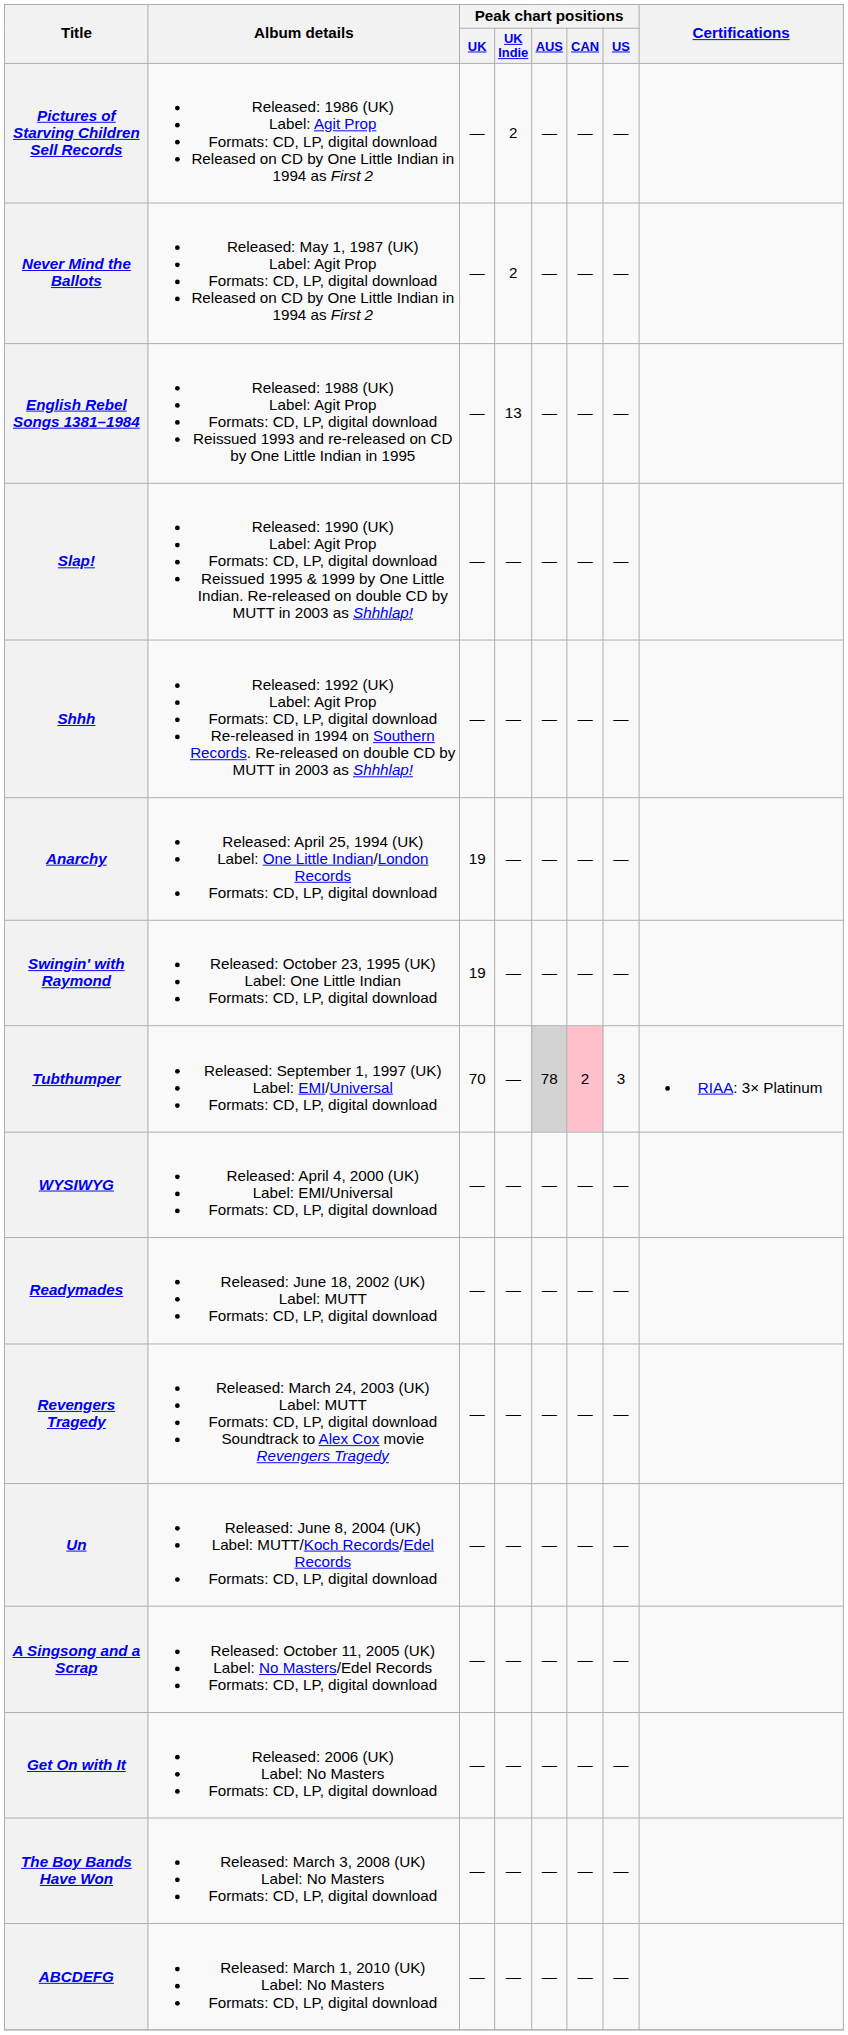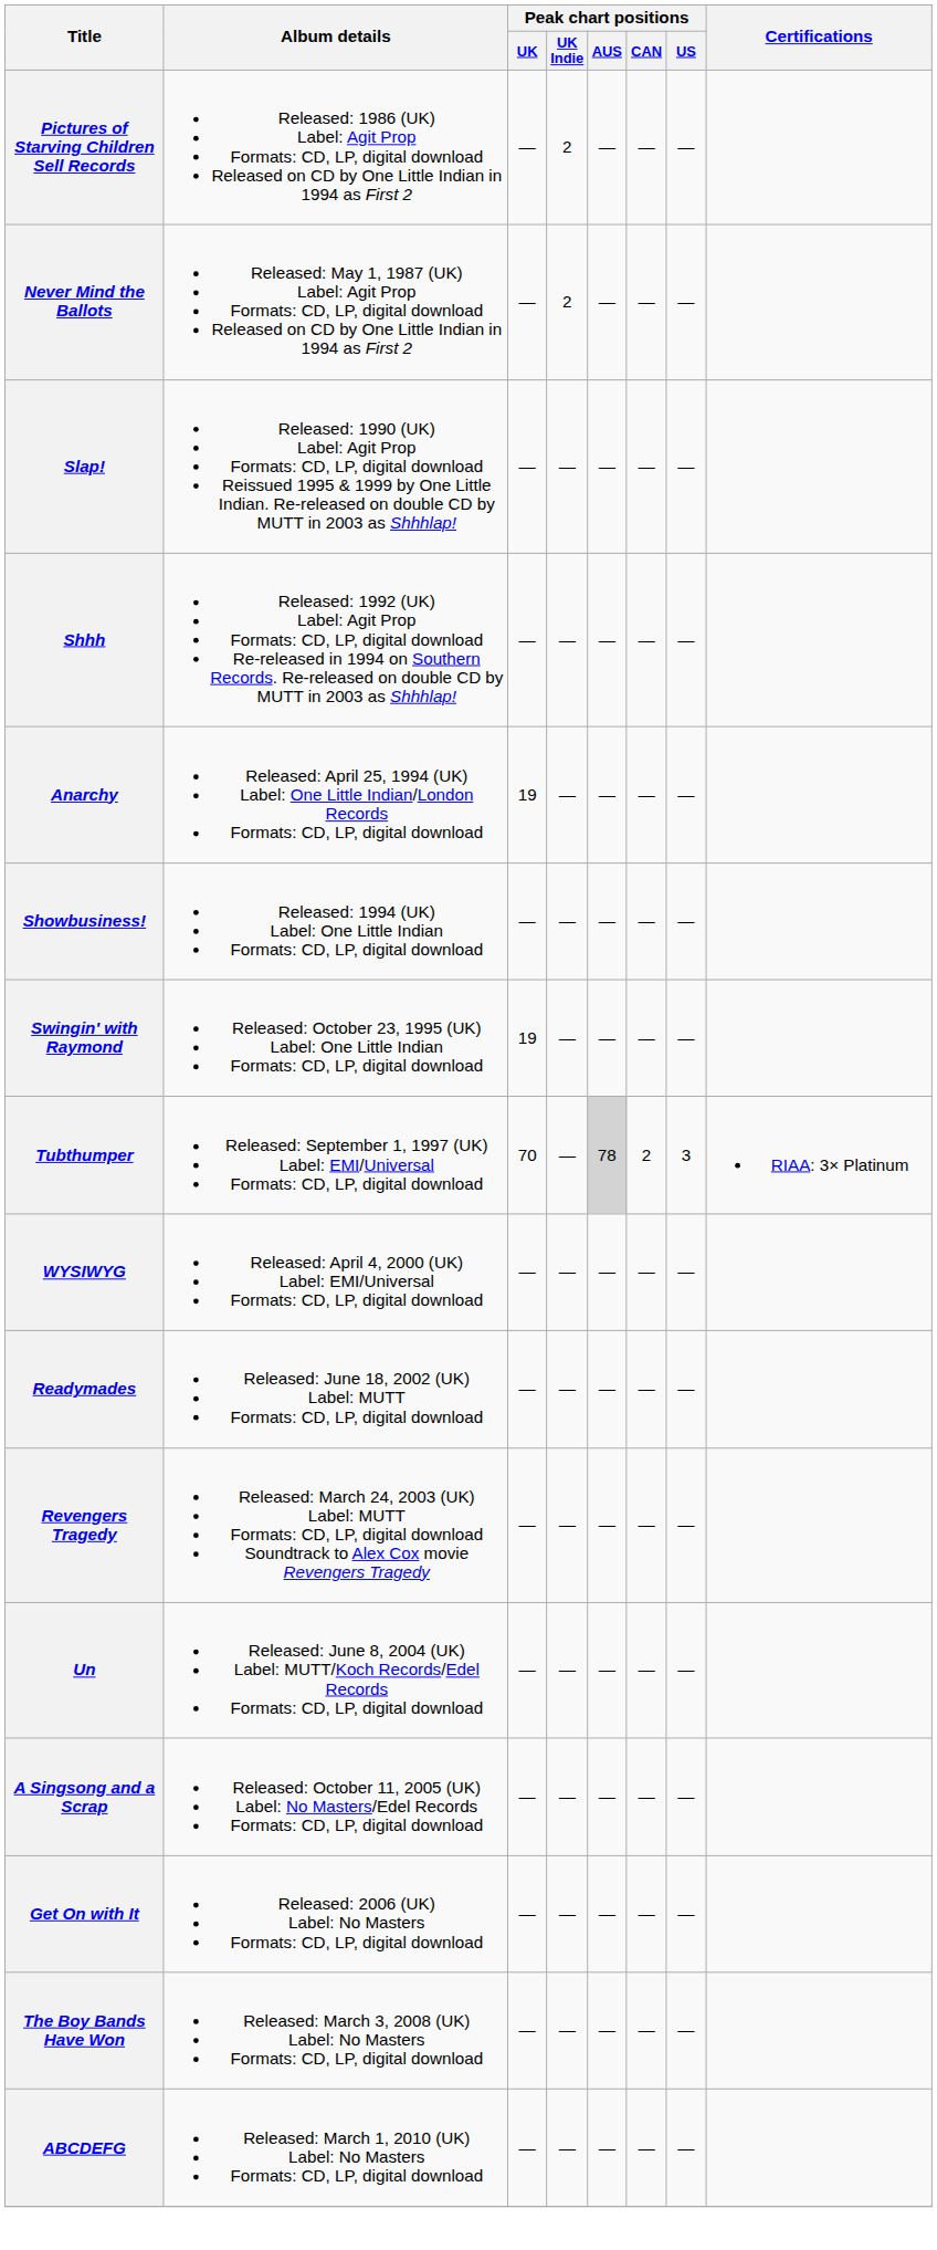 <table class="wikitable plainrowheaders" style="text-align:center;">
 <tr>
 <th scope="col" rowspan="2" style="width:9em;">Title</th>
 <th scope="col" rowspan="2" style="width:20em;">Album details</th>
 <th scope="col" colspan="5">Peak chart positions</th>
 <th scope="col" rowspan="2" style="width:13em;"><a href='#'>Certifications</a></th>
 </tr>
 <tr>
 <th scope="col" style="width:2.3em;font-size:85%;"><a href='#'>UK</a><br></th>
 <th scope="col" style="width:2.3em;font-size:85%;"><a href='#'>UK<br>Indie</a><br></th>
 <th scope="col" style="width:2.3em;font-size:85%;"><a href='#'>AUS</a></th>
 <th scope="col" style="width:2.3em;font-size:85%;"><a href='#'>CAN</a><br></th>
 <th scope="col" style="width:2.3em;font-size:85%;"><a href='#'>US</a><br></th>
 </tr>
 <tr>
 <th scope="row"><em><a href='#'>Pictures of Starving Children Sell Records</a></em></th>
 <td><br><ul><li>Released: 1986 <span>(UK)</span></li><li>Label: <a href='#'>Agit Prop</a></li><li>Formats: CD, LP, digital download</li><li>Released on CD by One Little Indian in 1994 as <em>First 2</em></li></ul></td>
 <td>—</td>
 <td>2</td>
 <td>—</td>
 <td>—</td>
 <td>—</td>
 <td></td>
 </tr>
 <tr>
 <th scope="row"><em><a href='#'>Never Mind the Ballots</a></em></th>
 <td><br><ul><li>Released: May 1, 1987 <span>(UK)</span></li><li>Label: Agit Prop</li><li>Formats: CD, LP, digital download</li><li>Released on CD by One Little Indian in 1994 as <em>First 2</em></li></ul></td>
 <td>—</td>
 <td>2</td>
-<td>—</td>
-<td>—</td>
-<td>—</td>
-<td></td>
-</tr>
-<tr>
-<th scope="row"><em><a href='#'>English Rebel Songs 1381–1984</a></em></th>
-<td><br><ul><li>Released: 1988 <span>(UK)</span></li><li>Label: Agit Prop</li><li>Formats: CD, LP, digital download</li><li>Reissued 1993 and re-released on CD by One Little Indian in 1995</li></ul></td>
-<td>—</td>
-<td>13</td>
 <td>—</td>
 <td>—</td>
 <td>—</td>
 <td></td>
 </tr>
 <tr>
 <th scope="row"><em><a href='#'>Slap!</a></em></th>
 <td><br><ul><li>Released: 1990 <span>(UK)</span></li><li>Label: Agit Prop</li><li>Formats: CD, LP, digital download</li><li>Reissued 1995 & 1999 by One Little Indian. Re-released on double CD by MUTT in 2003 as <em><a href='#'>Shhhlap!</a></em></li></ul></td>
 <td>—</td>
 <td>—</td>
 <td>—</td>
 <td>—</td>
 <td>—</td>
 <td></td>
 </tr>
 <tr>
 <th scope="row"><em><a href='#'>Shhh</a></em></th>
 <td><br><ul><li>Released: 1992 <span>(UK)</span></li><li>Label: Agit Prop</li><li>Formats: CD, LP, digital download</li><li>Re-released in 1994 on <a href='#'>Southern Records</a>. Re-released on double CD by MUTT in 2003 as <em><a href='#'>Shhhlap!</a></em></li></ul></td>
 <td>—</td>
 <td>—</td>
 <td>—</td>
 <td>—</td>
 <td>—</td>
 <td></td>
 </tr>
 <tr>
 <th scope="row"><em><a href='#'>Anarchy</a></em></th>
 <td><br><ul><li>Released: April 25, 1994 <span>(UK)</span></li><li>Label: <a href='#'>One Little Indian</a>/<a href='#'>London Records</a></li><li>Formats: CD, LP, digital download</li></ul></td>
 <td>19</td>
 <td>—</td>
 <td>—</td>
 <td>—</td>
 <td>—</td>
 <td></td>
 </tr>
 <tr>
+<th scope="row"><em><a href='#'>Showbusiness!</a></em></th>
+<td><br><ul><li>Released: 1994 <span>(UK)</span></li><li>Label: One Little Indian</li><li>Formats: CD, LP, digital download</li></ul></td>
+<td>—</td>
+<td>—</td>
+<td>—</td>
+<td>—</td>
+<td>—</td>
+<td></td>
+</tr>
+<tr>
 <th scope="row"><em><a href='#'>Swingin' with Raymond</a></em></th>
 <td><br><ul><li>Released: October 23, 1995 <span>(UK)</span></li><li>Label: One Little Indian</li><li>Formats: CD, LP, digital download</li></ul></td>
 <td>19</td>
 <td>—</td>
 <td>—</td>
 <td>—</td>
 <td>—</td>
 <td></td>
 </tr>
 <tr>
 <th scope="row"><em><a href='#'>Tubthumper</a></em></th>
 <td><br><ul><li>Released: September 1, 1997 <span>(UK)</span></li><li>Label: <a href='#'>EMI</a>/<a href='#'>Universal</a></li><li>Formats: CD, LP, digital download</li></ul></td>
 <td>70</td>
 <td>—</td>
 <td style="background: lightgrey;">78</td>
-<td style="background: pink;">2</td>
+<td>2</td>
 <td>3</td>
 <td><br><ul><li><a href='#'>RIAA</a>: 3× Platinum</li></ul></td>
 </tr>
 <tr>
 <th scope="row"><em><a href='#'>WYSIWYG</a></em></th>
 <td><br><ul><li>Released: April 4, 2000 <span>(UK)</span></li><li>Label: EMI/Universal</li><li>Formats: CD, LP, digital download</li></ul></td>
 <td>—</td>
 <td>—</td>
 <td>—</td>
 <td>—</td>
 <td>—</td>
 <td></td>
 </tr>
 <tr>
 <th scope="row"><em><a href='#'>Readymades</a></em></th>
 <td><br><ul><li>Released: June 18, 2002 <span>(UK)</span></li><li>Label: MUTT</li><li>Formats: CD, LP, digital download</li></ul></td>
 <td>—</td>
 <td>—</td>
 <td>—</td>
 <td>—</td>
 <td>—</td>
 <td></td>
 </tr>
 <tr>
 <th scope="row"><em><a href='#'>Revengers Tragedy</a></em></th>
 <td><br><ul><li>Released: March 24, 2003 <span>(UK)</span></li><li>Label: MUTT</li><li>Formats: CD, LP, digital download</li><li>Soundtrack to <a href='#'>Alex Cox</a> movie <em><a href='#'>Revengers Tragedy</a></em></li></ul></td>
 <td>—</td>
 <td>—</td>
 <td>—</td>
 <td>—</td>
 <td>—</td>
 <td></td>
 </tr>
 <tr>
 <th scope="row"><em><a href='#'>Un</a></em></th>
 <td><br><ul><li>Released: June 8, 2004 <span>(UK)</span></li><li>Label: MUTT/<a href='#'>Koch Records</a>/<a href='#'>Edel Records</a></li><li>Formats: CD, LP, digital download</li></ul></td>
 <td>—</td>
 <td>—</td>
 <td>—</td>
 <td>—</td>
 <td>—</td>
 <td></td>
 </tr>
 <tr>
 <th scope="row"><em><a href='#'>A Singsong and a Scrap</a></em></th>
 <td><br><ul><li>Released: October 11, 2005 <span>(UK)</span></li><li>Label: <a href='#'>No Masters</a>/Edel Records</li><li>Formats: CD, LP, digital download</li></ul></td>
 <td>—</td>
 <td>—</td>
 <td>—</td>
 <td>—</td>
 <td>—</td>
 <td></td>
 </tr>
 <tr>
 <th scope="row"><em><a href='#'>Get On with It</a></em></th>
 <td><br><ul><li>Released: 2006 <span>(UK)</span></li><li>Label: No Masters</li><li>Formats: CD, LP, digital download</li></ul></td>
 <td>—</td>
 <td>—</td>
 <td>—</td>
 <td>—</td>
 <td>—</td>
 <td></td>
 </tr>
 <tr>
 <th scope="row"><em><a href='#'>The Boy Bands Have Won</a></em></th>
 <td><br><ul><li>Released: March 3, 2008 <span>(UK)</span></li><li>Label: No Masters</li><li>Formats: CD, LP, digital download</li></ul></td>
 <td>—</td>
 <td>—</td>
 <td>—</td>
 <td>—</td>
 <td>—</td>
 <td></td>
 </tr>
 <tr>
 <th scope="row"><em><a href='#'>ABCDEFG</a></em></th>
 <td><br><ul><li>Released: March 1, 2010 <span>(UK)</span></li><li>Label: No Masters</li><li>Formats: CD, LP, digital download</li></ul></td>
 <td>—</td>
 <td>—</td>
 <td>—</td>
 <td>—</td>
 <td>—</td>
 <td></td>
 </tr>
 <tr>
 </tr>
 </table>
